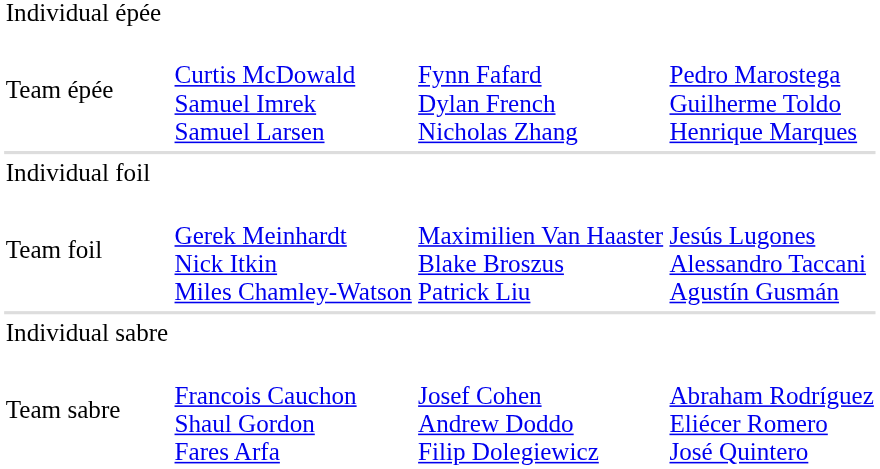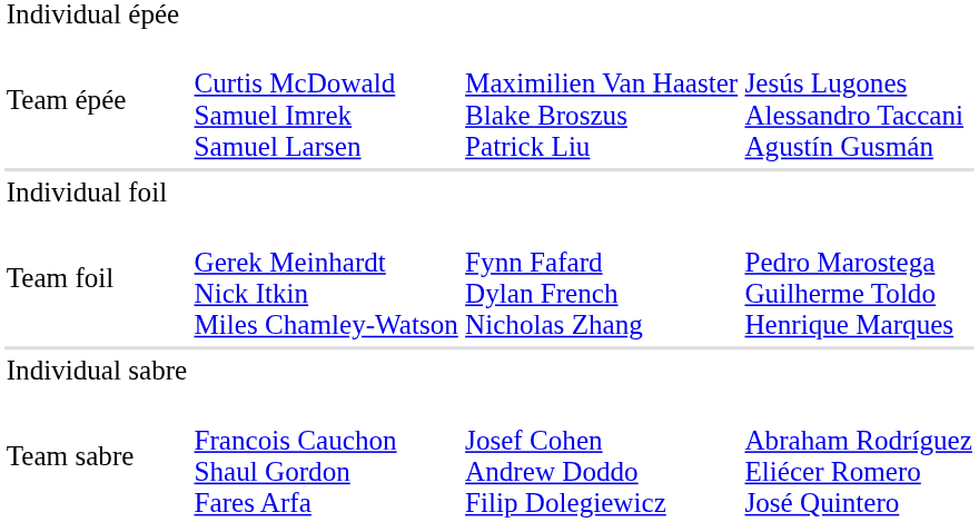 <table>
 <tr>
 <td rowspan=2>Individual épée<br></td>
 <td rowspan=2></td>
 <td rowspan=2></td>
 <td></td>
 </tr>
 <tr>
 <td></td>
 </tr>
 <tr>
 <td>Team épée<br></td>
 <td><br><a href='#'>Curtis McDowald</a><br><a href='#'>Samuel Imrek</a><br><a href='#'>Samuel Larsen</a></td>
-<td><br><a href='#'>Fynn Fafard</a><br><a href='#'>Dylan French</a><br><a href='#'>Nicholas Zhang</a></td>
-<td><br><a href='#'>Pedro Marostega</a><br><a href='#'>Guilherme Toldo</a><br><a href='#'>Henrique Marques</a></td>
+<td><br><a href='#'>Maximilien Van Haaster</a><br><a href='#'>Blake Broszus</a><br><a href='#'>Patrick Liu</a></td>
+<td><br><a href='#'>Jesús Lugones</a><br><a href='#'>Alessandro Taccani</a><br><a href='#'>Agustín Gusmán</a></td>
 </tr>
 <tr bgcolor=#DDDDDD>
 <td colspan=7></td>
 </tr>
 <tr>
 <td rowspan=2>Individual foil<br></td>
 <td rowspan=2></td>
 <td rowspan=2></td>
 <td></td>
 </tr>
 <tr>
 <td></td>
 </tr>
 <tr>
 <td>Team foil<br></td>
 <td><br><a href='#'>Gerek Meinhardt</a><br><a href='#'>Nick Itkin</a><br><a href='#'>Miles Chamley-Watson</a></td>
-<td><br><a href='#'>Maximilien Van Haaster</a><br><a href='#'>Blake Broszus</a><br><a href='#'>Patrick Liu</a></td>
-<td><br><a href='#'>Jesús Lugones</a><br><a href='#'>Alessandro Taccani</a><br><a href='#'>Agustín Gusmán</a></td>
+<td><br><a href='#'>Fynn Fafard</a><br><a href='#'>Dylan French</a><br><a href='#'>Nicholas Zhang</a></td>
+<td><br><a href='#'>Pedro Marostega</a><br><a href='#'>Guilherme Toldo</a><br><a href='#'>Henrique Marques</a></td>
 </tr>
 <tr bgcolor=#DDDDDD>
 <td colspan=7></td>
 </tr>
 <tr>
 <td rowspan=2>Individual sabre <br></td>
 <td rowspan=2></td>
 <td rowspan=2></td>
 <td></td>
 </tr>
 <tr>
 <td></td>
 </tr>
 <tr>
 <td>Team sabre<br></td>
 <td><br><a href='#'>Francois Cauchon</a><br><a href='#'>Shaul Gordon</a><br><a href='#'>Fares Arfa</a></td>
 <td><br><a href='#'>Josef Cohen</a><br><a href='#'>Andrew Doddo</a><br><a href='#'>Filip Dolegiewicz</a></td>
 <td><br><a href='#'>Abraham Rodríguez</a><br><a href='#'>Eliécer Romero</a><br><a href='#'>José Quintero</a></td>
 </tr>
 </table>
